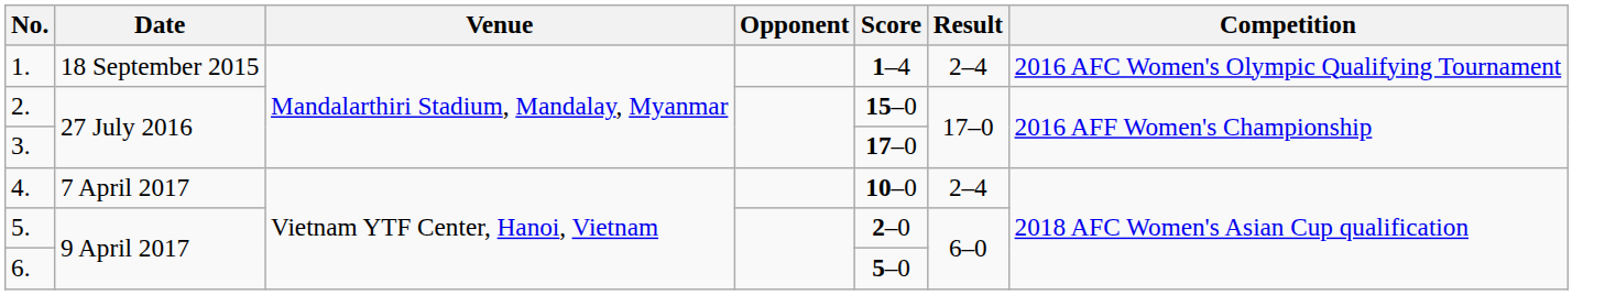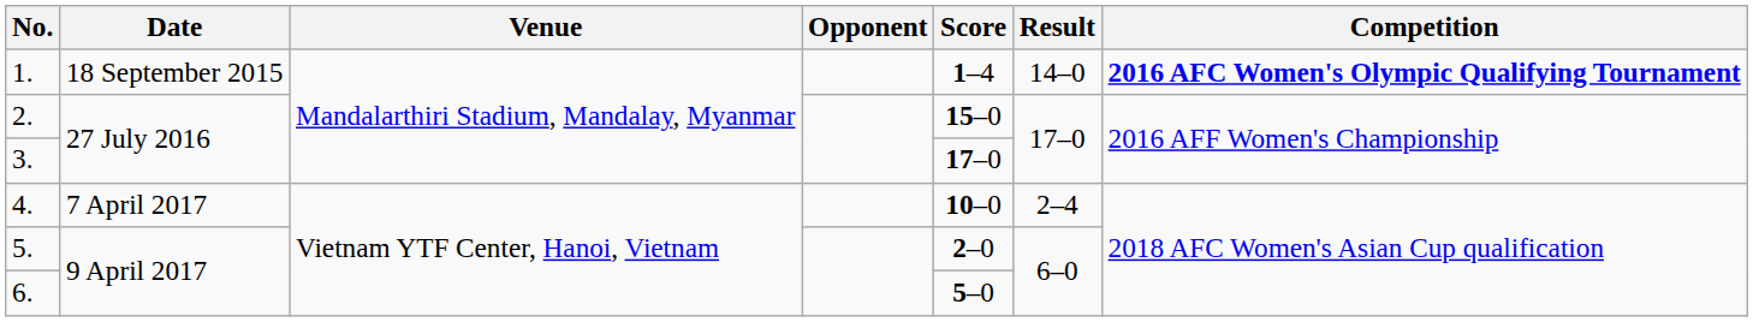 <table class="wikitable">
 <tr>
 <th>No.</th>
 <th>Date</th>
 <th>Venue</th>
 <th>Opponent</th>
 <th>Score</th>
 <th>Result</th>
 <th>Competition</th>
 </tr>
 <tr>
 <td>1.</td>
 <td>18 September 2015</td>
 <td rowspan="3"><a href='#'>Mandalarthiri Stadium</a>, <a href='#'>Mandalay</a>, <a href='#'>Myanmar</a></td>
 <td></td>
 <td align=center><strong>1</strong>–4</td>
-<td align=center>2–4</td>
-<td><a href='#'>2016 AFC Women's Olympic Qualifying Tournament</a></td>
+<td align=center>14–0</td>
+<td><strong><a href='#'>2016 AFC Women's Olympic Qualifying Tournament</a></strong></td>
 </tr>
 <tr>
 <td>2.</td>
 <td rowspan="2">27 July 2016</td>
 <td rowspan="2"></td>
 <td align=center><strong>15</strong>–0</td>
 <td rowspan="2" align=center>17–0</td>
 <td rowspan="2"><a href='#'>2016 AFF Women's Championship</a></td>
 </tr>
 <tr>
 <td>3.</td>
 <td align=center><strong>17</strong>–0</td>
 </tr>
 <tr>
 <td>4.</td>
 <td>7 April 2017</td>
 <td rowspan="3">Vietnam YTF Center, <a href='#'>Hanoi</a>, <a href='#'>Vietnam</a></td>
 <td></td>
 <td align=center><strong>10</strong>–0</td>
 <td align=center>2–4</td>
 <td rowspan="3"><a href='#'>2018 AFC Women's Asian Cup qualification</a></td>
 </tr>
 <tr>
 <td>5.</td>
 <td rowspan="2">9 April 2017</td>
 <td rowspan="2"></td>
 <td align=center><strong>2</strong>–0</td>
 <td rowspan="2" align=center>6–0</td>
 </tr>
 <tr>
 <td>6.</td>
 <td align=center><strong>5</strong>–0</td>
 </tr>
 </table>
